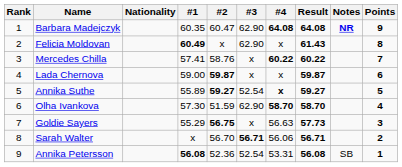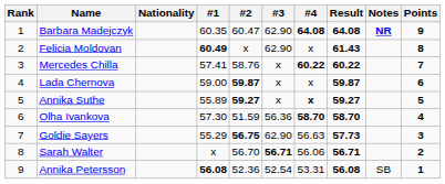 <table class="wikitable sortable" style="text-align:center">
 <tr>
 <th>Rank</th>
 <th>Name</th>
 <th>Nationality</th>
 <th>#1</th>
 <th>#2</th>
 <th>#3</th>
 <th>#4</th>
 <th>Result</th>
 <th>Notes</th>
 <th>Points</th>
 </tr>
 <tr>
 <td>1</td>
 <td align=left><a href='#'>Barbara Madejczyk</a></td>
 <td align=left></td>
 <td>60.35</td>
 <td>60.47</td>
 <td>62.90</td>
 <td><strong>64.08</strong></td>
 <td><strong>64.08</strong></td>
 <td><strong><a href='#'>NR</a></strong></td>
 <td><strong>9</strong></td>
 </tr>
 <tr>
 <td>2</td>
 <td align=left><a href='#'>Felicia Moldovan</a></td>
 <td align=left></td>
 <td><strong>60.49</strong></td>
 <td>x</td>
 <td>62.90</td>
 <td>x</td>
 <td><strong>61.43</strong></td>
 <td></td>
 <td><strong>8</strong></td>
 </tr>
 <tr>
 <td>3</td>
 <td align=left><a href='#'>Mercedes Chilla</a></td>
 <td align=left></td>
 <td>57.41</td>
 <td>58.76</td>
 <td>x</td>
 <td><strong>60.22</strong></td>
 <td><strong>60.22</strong></td>
 <td></td>
 <td><strong>7</strong></td>
 </tr>
 <tr>
 <td>4</td>
 <td align=left><a href='#'>Lada Chernova</a></td>
 <td align=left></td>
 <td>59.00</td>
 <td><strong>59.87</strong></td>
 <td>x</td>
 <td>x</td>
 <td><strong>59.87</strong></td>
 <td></td>
 <td><strong>6</strong></td>
 </tr>
 <tr>
 <td>5</td>
 <td align=left><a href='#'>Annika Suthe</a></td>
 <td align=left></td>
 <td>55.89</td>
 <td><strong>59.27</strong></td>
-<td>52.54</td>
+<td>x</td>
 <td><strong>x</strong></td>
 <td><strong>59.27</strong></td>
 <td></td>
 <td><strong>5</strong></td>
 </tr>
 <tr>
 <td>6</td>
 <td align=left><a href='#'>Olha Ivankova</a></td>
 <td align=left></td>
 <td>57.30</td>
 <td>51.59</td>
-<td>62.90</td>
+<td>56.36</td>
 <td><strong>58.70</strong></td>
 <td><strong>58.70</strong></td>
 <td></td>
 <td><strong>4</strong></td>
 </tr>
 <tr>
 <td>7</td>
 <td align=left><a href='#'>Goldie Sayers</a></td>
 <td align=left></td>
 <td>55.29</td>
 <td><strong>56.75</strong></td>
-<td>x</td>
+<td>62.90</td>
 <td>56.63</td>
 <td><strong>57.73</strong></td>
 <td></td>
 <td><strong>3</strong></td>
 </tr>
 <tr>
 <td>8</td>
 <td align=left><a href='#'>Sarah Walter</a></td>
 <td align=left></td>
 <td>x</td>
 <td>56.70</td>
 <td><strong>56.71</strong></td>
 <td>56.06</td>
 <td><strong>56.71</strong></td>
 <td></td>
 <td><strong>2</strong></td>
 </tr>
 <tr>
 <td>9</td>
 <td align=left><a href='#'>Annika Petersson</a></td>
 <td align=left></td>
 <td><strong>56.08</strong></td>
 <td>52.36</td>
 <td>52.54</td>
 <td>53.31</td>
 <td><strong>56.08</strong></td>
 <td>SB</td>
 <td><strong>1</strong></td>
 </tr>
 </table>
